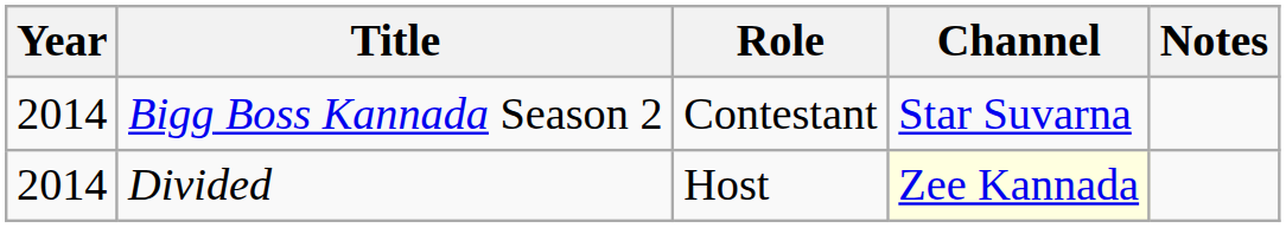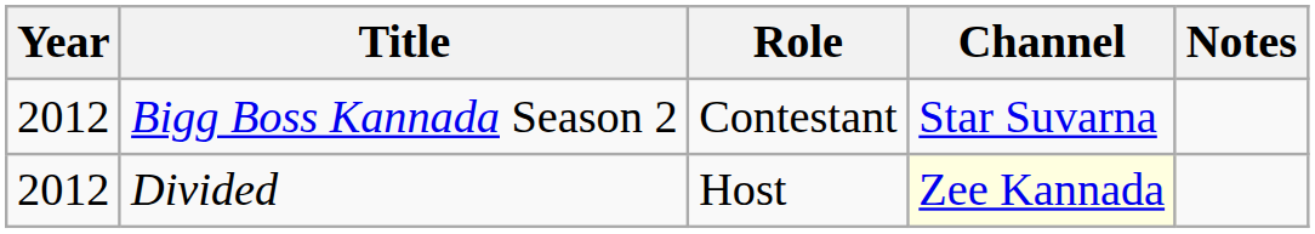 <table class="wikitable sortable">
 <tr>
 <th>Year</th>
 <th>Title</th>
 <th>Role</th>
 <th>Channel</th>
 <th>Notes</th>
 </tr>
 <tr>
-<td>2014</td>
+<td>2012</td>
 <td><em><a href='#'>Bigg Boss Kannada</a></em> Season 2</td>
 <td>Contestant</td>
 <td><a href='#'>Star Suvarna</a></td>
 <td></td>
 </tr>
 <tr>
-<td>2014</td>
+<td>2012</td>
 <td><em>Divided</em></td>
 <td>Host</td>
 <td style="background: lightyellow;"><a href='#'>Zee Kannada</a></td>
 <td></td>
 </tr>
 </table>
